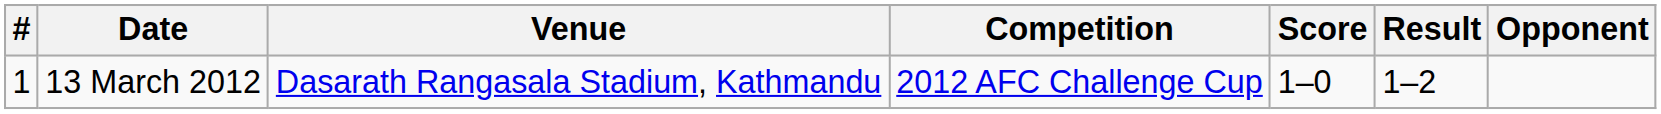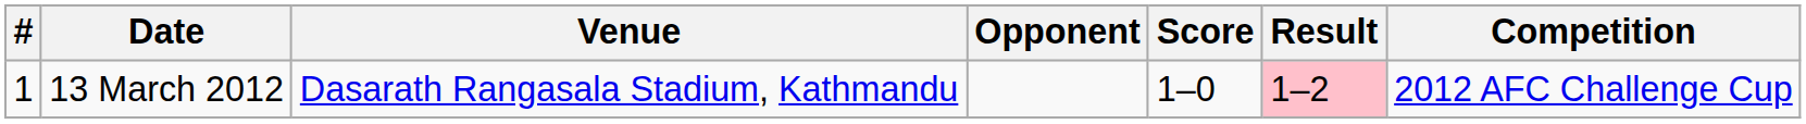 <table class="wikitable">
 <tr>
 <th>#</th>
 <th>Date</th>
 <th>Venue</th>
-<th>Competition</th>
+<th>Opponent</th>
 <th>Score</th>
 <th>Result</th>
-<th>Opponent</th>
+<th>Competition</th>
 </tr>
 <tr>
 <td>1</td>
 <td>13 March 2012</td>
 <td><a href='#'>Dasarath Rangasala Stadium</a>, <a href='#'>Kathmandu</a></td>
+<td></td>
+<td>1–0</td>
+<td style="background: pink;">1–2</td>
 <td><a href='#'>2012 AFC Challenge Cup</a></td>
-<td>1–0</td>
-<td>1–2</td>
-<td></td>
 </tr>
 </table>
